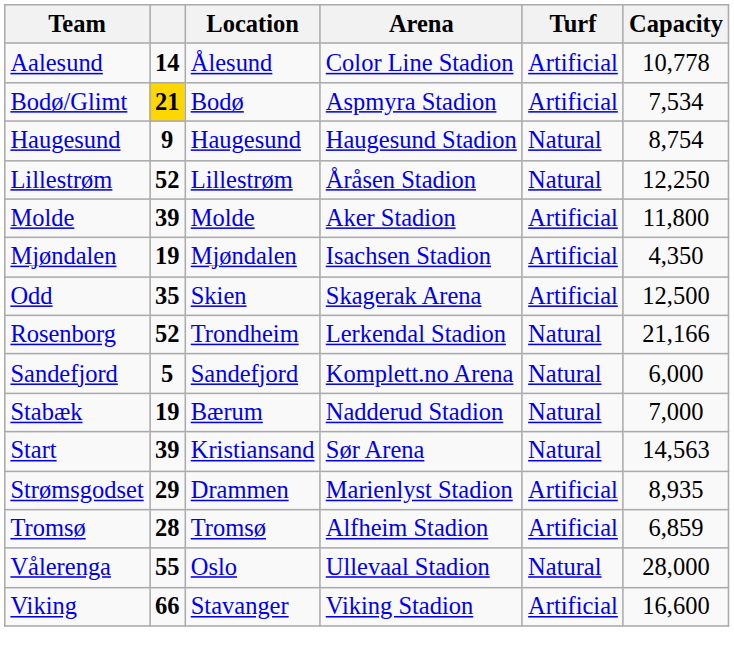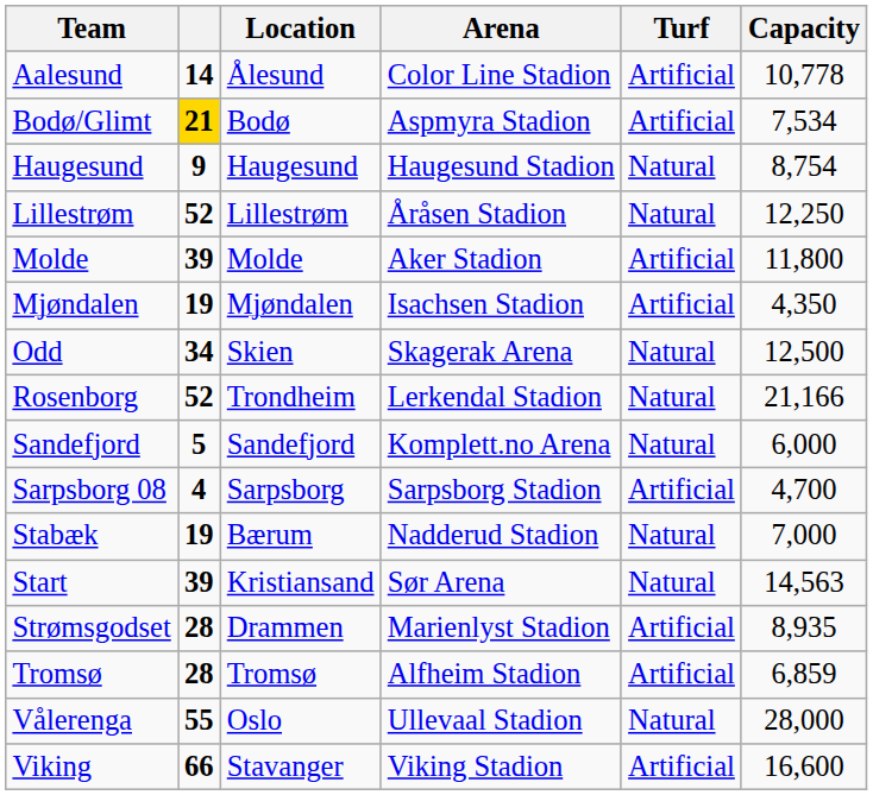 <table class="wikitable sortable" border="1">
 <tr>
 <th>Team</th>
 <th></th>
 <th>Location</th>
 <th>Arena</th>
 <th>Turf</th>
 <th>Capacity</th>
 </tr>
 <tr>
 <td><a href='#'>Aalesund</a></td>
 <td align="center"><strong>14</strong></td>
 <td><a href='#'>Ålesund</a></td>
 <td><a href='#'>Color Line Stadion</a></td>
 <td><a href='#'>Artificial</a></td>
 <td align="center">10,778</td>
 </tr>
 <tr>
 <td><a href='#'>Bodø/Glimt</a></td>
 <td align="center" style="background: gold;"><strong>21</strong></td>
 <td><a href='#'>Bodø</a></td>
 <td><a href='#'>Aspmyra Stadion</a></td>
 <td><a href='#'>Artificial</a></td>
 <td align="center">7,534</td>
 </tr>
 <tr>
 <td><a href='#'>Haugesund</a></td>
 <td align="center"><strong>9</strong></td>
 <td><a href='#'>Haugesund</a></td>
 <td><a href='#'>Haugesund Stadion</a></td>
 <td><a href='#'>Natural</a></td>
 <td align="center">8,754</td>
 </tr>
 <tr>
 <td><a href='#'>Lillestrøm</a></td>
 <td align="center"><strong>52</strong></td>
 <td><a href='#'>Lillestrøm</a></td>
 <td><a href='#'>Åråsen Stadion</a></td>
 <td><a href='#'>Natural</a></td>
 <td align="center">12,250</td>
 </tr>
 <tr>
 <td><a href='#'>Molde</a></td>
 <td align="center"><strong>39</strong></td>
 <td><a href='#'>Molde</a></td>
 <td><a href='#'>Aker Stadion</a></td>
 <td><a href='#'>Artificial</a></td>
 <td align="center">11,800</td>
 </tr>
 <tr>
 <td><a href='#'>Mjøndalen</a></td>
 <td align="center"><strong>19</strong></td>
 <td><a href='#'>Mjøndalen</a></td>
 <td><a href='#'>Isachsen Stadion</a></td>
 <td><a href='#'>Artificial</a></td>
 <td align="center">4,350</td>
 </tr>
 <tr>
 <td><a href='#'>Odd</a></td>
-<td align="center"><strong>35</strong></td>
+<td align="center"><strong>34</strong></td>
 <td><a href='#'>Skien</a></td>
 <td><a href='#'>Skagerak Arena</a></td>
-<td><a href='#'>Artificial</a></td>
+<td><a href='#'>Natural</a></td>
 <td align="center">12,500</td>
 </tr>
 <tr>
 <td><a href='#'>Rosenborg</a></td>
 <td align="center"><strong>52</strong></td>
 <td><a href='#'>Trondheim</a></td>
 <td><a href='#'>Lerkendal Stadion</a></td>
 <td><a href='#'>Natural</a></td>
 <td align="center">21,166</td>
 </tr>
 <tr>
 <td><a href='#'>Sandefjord</a></td>
 <td align="center"><strong>5</strong></td>
 <td><a href='#'>Sandefjord</a></td>
 <td><a href='#'>Komplett.no Arena</a></td>
 <td><a href='#'>Natural</a></td>
 <td align="center">6,000</td>
 </tr>
 <tr>
+<td><a href='#'>Sarpsborg 08</a></td>
+<td align="center"><strong>4</strong></td>
+<td><a href='#'>Sarpsborg</a></td>
+<td><a href='#'>Sarpsborg Stadion</a></td>
+<td><a href='#'>Artificial</a></td>
+<td align="center">4,700</td>
+</tr>
+<tr>
 <td><a href='#'>Stabæk</a></td>
 <td align="center"><strong>19</strong></td>
 <td><a href='#'>Bærum</a></td>
 <td><a href='#'>Nadderud Stadion</a></td>
 <td><a href='#'>Natural</a></td>
 <td align="center">7,000</td>
 </tr>
 <tr>
 <td><a href='#'>Start</a></td>
 <td align="center"><strong>39</strong></td>
 <td><a href='#'>Kristiansand</a></td>
 <td><a href='#'>Sør Arena</a></td>
 <td><a href='#'>Natural</a></td>
 <td align="center">14,563</td>
 </tr>
 <tr>
 <td><a href='#'>Strømsgodset</a></td>
-<td align="center"><strong>29</strong></td>
+<td align="center"><strong>28</strong></td>
 <td><a href='#'>Drammen</a></td>
 <td><a href='#'>Marienlyst Stadion</a></td>
 <td><a href='#'>Artificial</a></td>
 <td align="center">8,935</td>
 </tr>
 <tr>
 <td><a href='#'>Tromsø</a></td>
 <td align="center"><strong>28</strong></td>
 <td><a href='#'>Tromsø</a></td>
 <td><a href='#'>Alfheim Stadion</a></td>
 <td><a href='#'>Artificial</a></td>
 <td align="center">6,859</td>
 </tr>
 <tr>
 <td><a href='#'>Vålerenga</a></td>
 <td align="center"><strong>55</strong></td>
 <td><a href='#'>Oslo</a></td>
 <td><a href='#'>Ullevaal Stadion</a></td>
 <td><a href='#'>Natural</a></td>
 <td align="center">28,000</td>
 </tr>
 <tr>
 <td><a href='#'>Viking</a></td>
 <td align="center"><strong>66</strong></td>
 <td><a href='#'>Stavanger</a></td>
 <td><a href='#'>Viking Stadion</a></td>
 <td><a href='#'>Artificial</a></td>
 <td align="center">16,600</td>
 </tr>
 </table>
